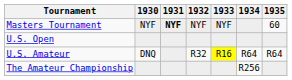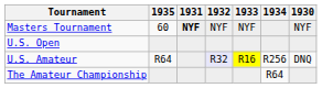 <table class="wikitable" style="font-size:95%;text-align:center;">
 <tr>
 <th>Tournament</th>
-<th>1930</th>
+<th>1935</th>
 <th>1931</th>
 <th>1932</th>
 <th>1933</th>
 <th>1934</th>
-<th>1935</th>
+<th>1930</th>
 </tr>
 <tr>
 <td align=left><a href='#'>Masters Tournament</a></td>
-<td style="background:#eeeeee;">NYF</td>
+<td>60</td>
 <td style="background:#eeeeee;"><strong>NYF</strong></td>
 <td style="background:#eeeeee;">NYF</td>
 <td style="background:#eeeeee;">NYF</td>
 <td style="background:#eeeeee;"></td>
-<td>60</td>
+<td style="background:#eeeeee;">NYF</td>
 </tr>
 <tr>
 <td align=left><a href='#'>U.S. Open</a></td>
 <td style="background:#eeeeee;"></td>
 <td style="background:#eeeeee;"></td>
 <td style="background:#eeeeee;"></td>
 <td style="background:#eeeeee;"></td>
 <td style="background:#eeeeee;"></td>
 <td style="background:#eeeeee;"></td>
 </tr>
 <tr>
 <td align=left><a href='#'>U.S. Amateur</a></td>
+<td>R64</td>
+<td style="background:#eeeeee;"></td>
+<td style="background: lavender;">R32</td>
+<td style="background:yellow;">R16</td>
+<td>R256</td>
 <td>DNQ</td>
-<td style="background:#eeeeee;"></td>
-<td>R32</td>
-<td style="background:yellow;">R16</td>
-<td>R64</td>
-<td>R64</td>
 </tr>
 <tr>
 <td align=left><a href='#'>The Amateur Championship</a></td>
 <td style="background:#eeeeee;"></td>
 <td style="background:#eeeeee;"></td>
 <td style="background:#eeeeee;"></td>
 <td style="background:#eeeeee;"></td>
-<td>R256</td>
+<td>R64</td>
 <td style="background:#eeeeee;"></td>
 </tr>
 </table>
